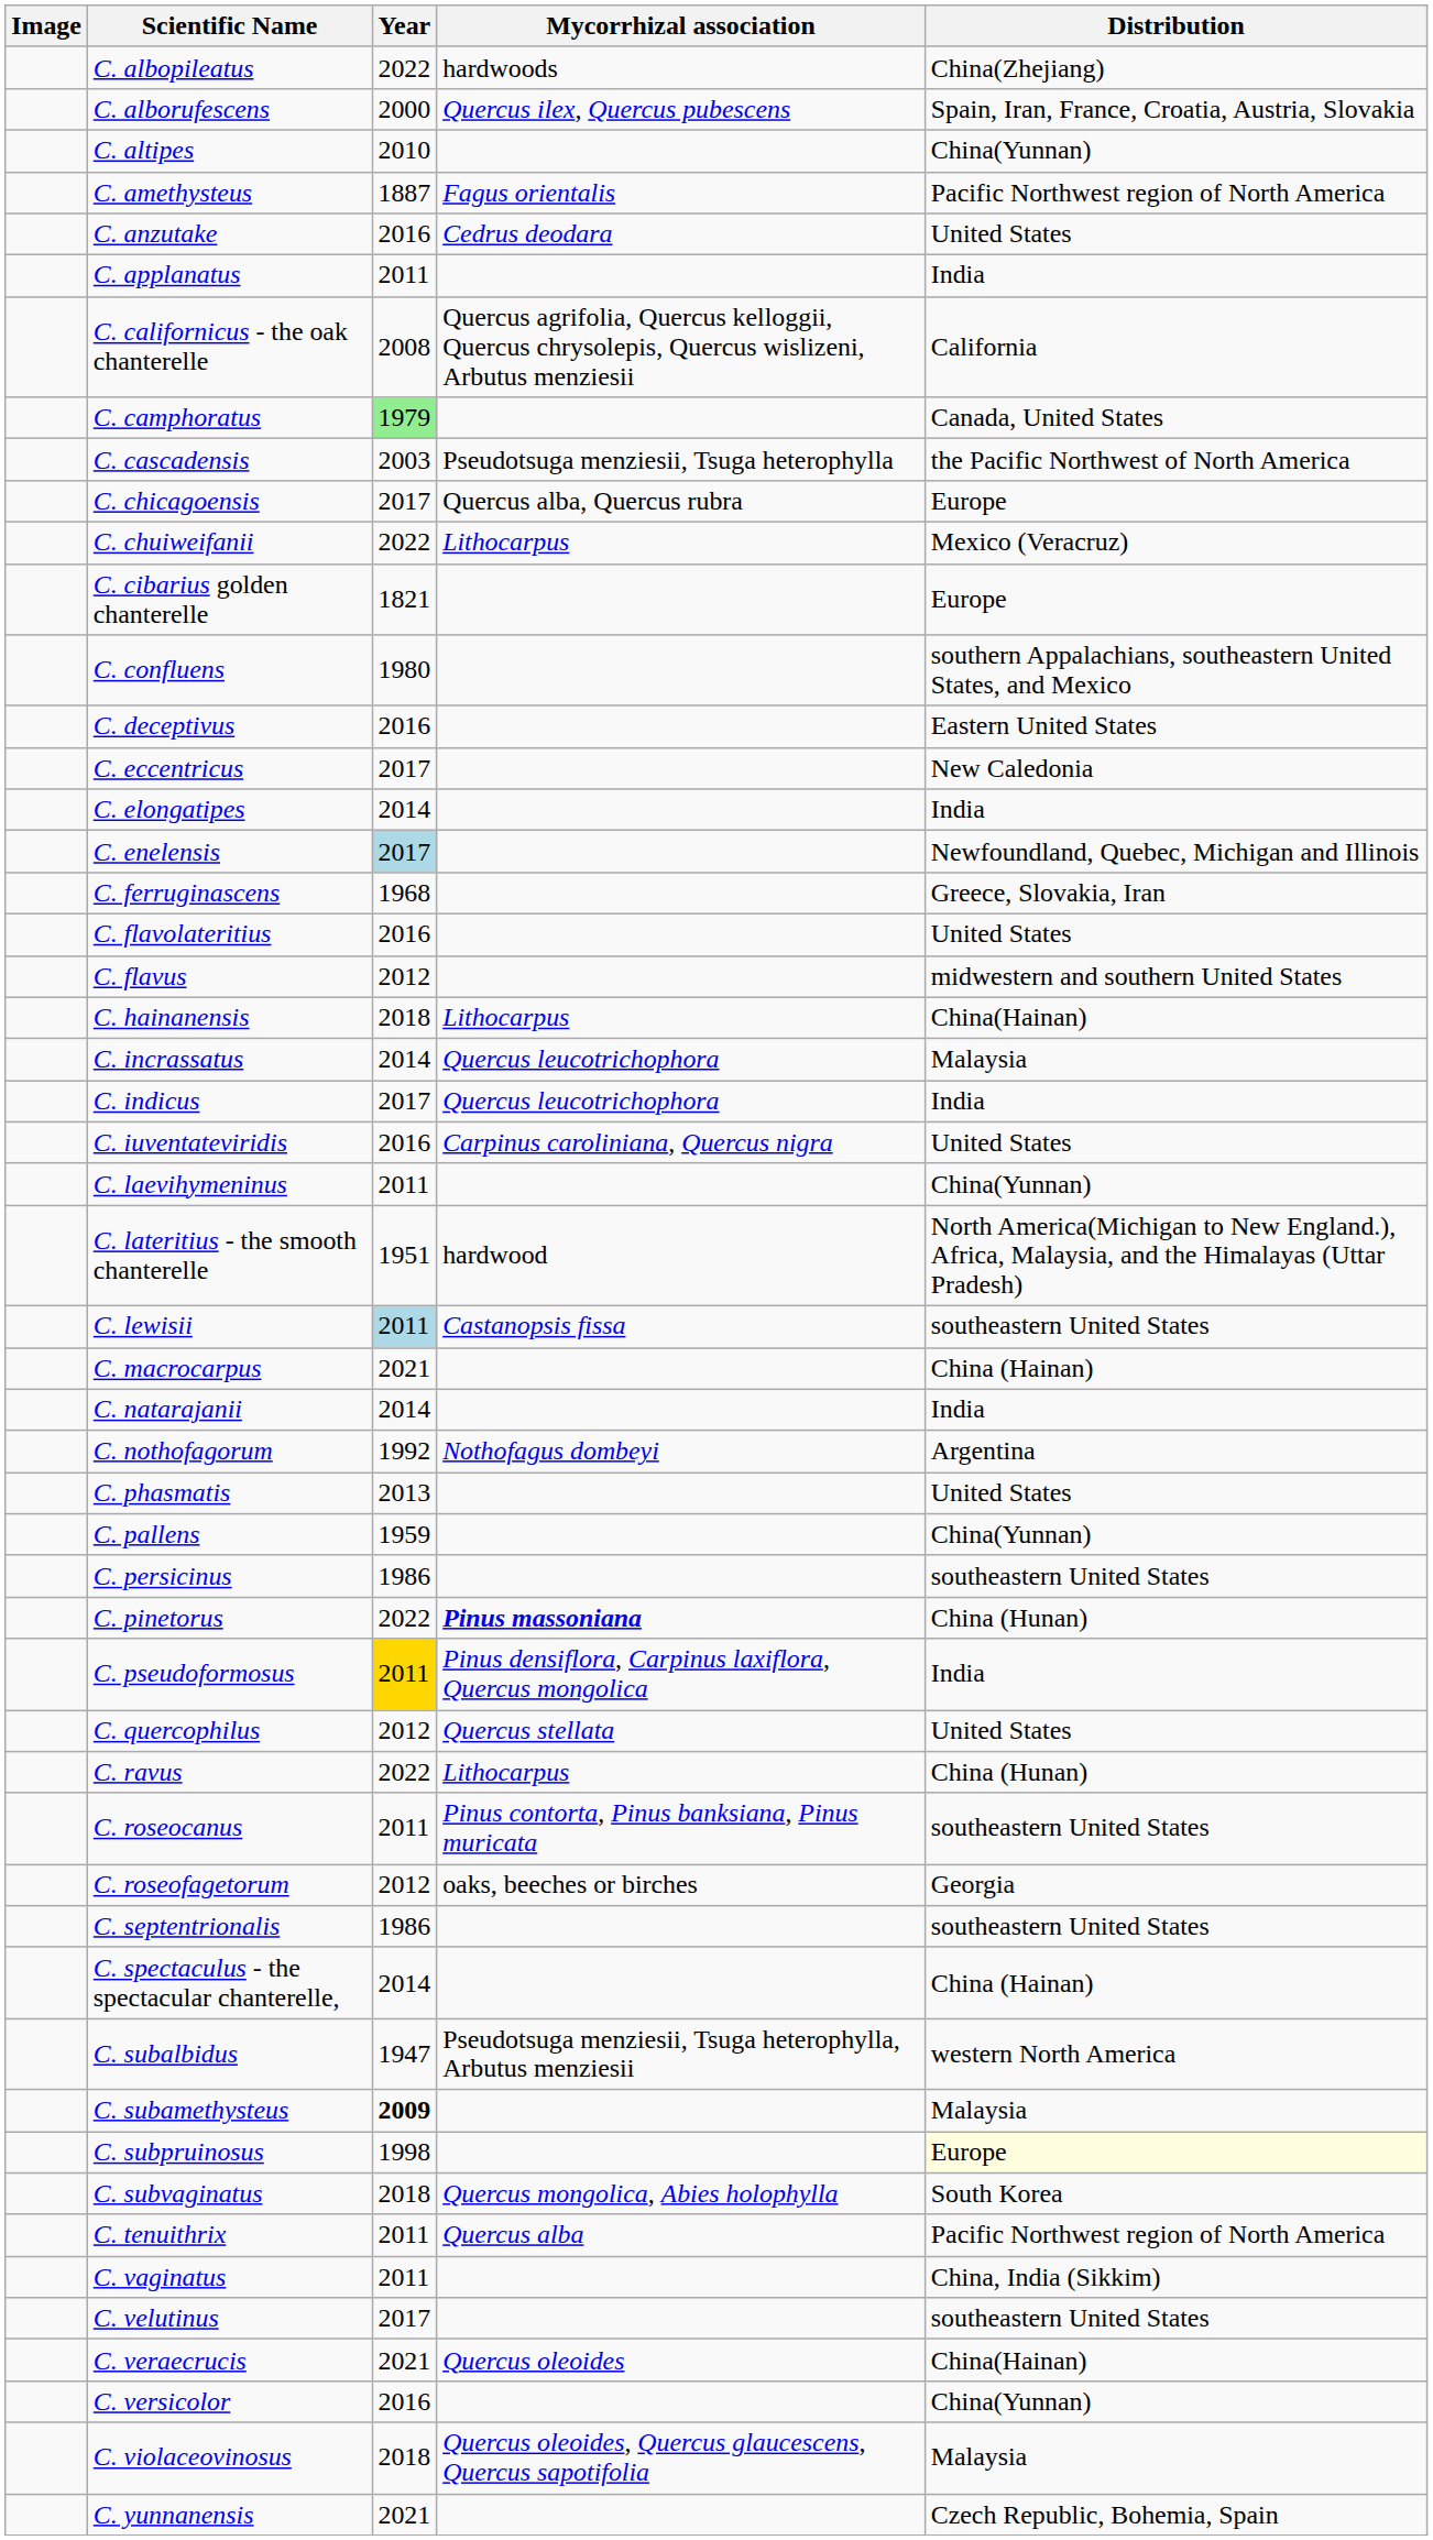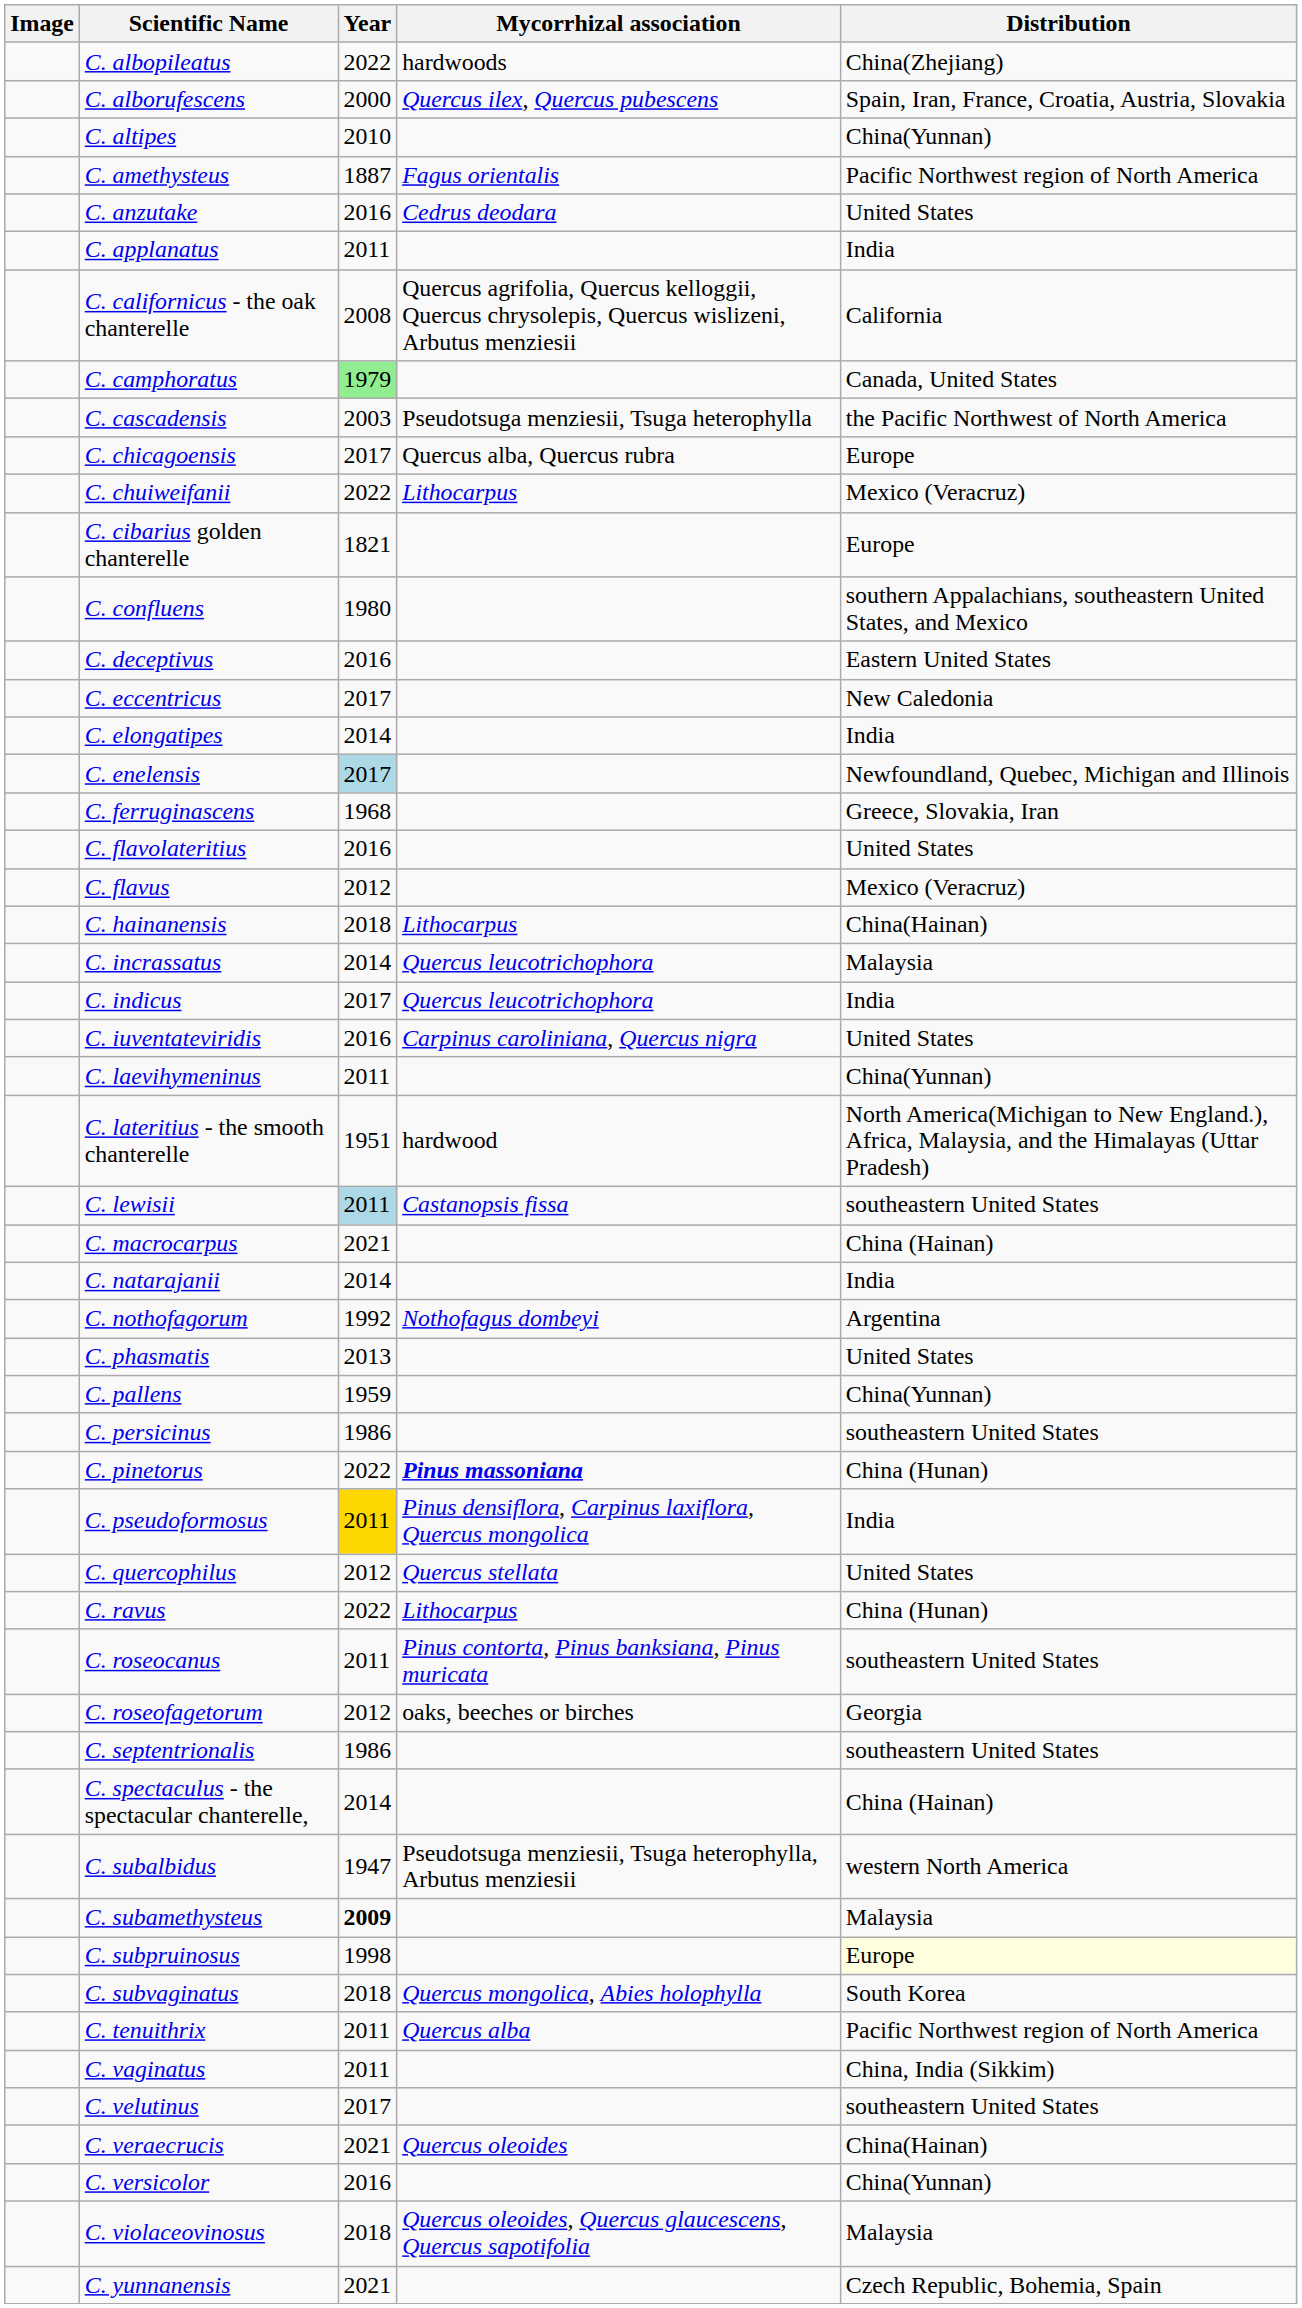 <table class="wikitable">
 <tr>
 <th>Image</th>
 <th>Scientific Name</th>
 <th>Year</th>
 <th>Mycorrhizal association</th>
 <th>Distribution</th>
 </tr>
 <tr>
 <td></td>
 <td><em><a href='#'>C. albopileatus</a></em> </td>
 <td>2022</td>
 <td>hardwoods</td>
 <td>China(Zhejiang)</td>
 </tr>
 <tr>
 <td></td>
 <td><em><a href='#'>C. alborufescens</a></em> </td>
 <td>2000</td>
 <td><em><a href='#'>Quercus ilex</a></em>, <em><a href='#'>Quercus pubescens</a></em></td>
 <td>Spain, Iran, France, Croatia, Austria, Slovakia</td>
 </tr>
 <tr>
 <td></td>
 <td><em><a href='#'>C. altipes</a></em> </td>
 <td>2010</td>
 <td></td>
 <td>China(Yunnan)</td>
 </tr>
 <tr>
 <td></td>
 <td><em><a href='#'>C. amethysteus</a></em> </td>
 <td>1887</td>
 <td><em><a href='#'>Fagus orientalis</a></em></td>
 <td>Pacific Northwest region of North America</td>
 </tr>
 <tr>
 <td></td>
 <td><em><a href='#'>C. anzutake</a></em> </td>
 <td>2016</td>
 <td><em><a href='#'>Cedrus deodara</a></em></td>
 <td>United States</td>
 </tr>
 <tr>
 <td></td>
 <td><em><a href='#'>C. applanatus</a></em> </td>
 <td>2011</td>
 <td></td>
 <td>India</td>
 </tr>
 <tr>
 <td></td>
 <td><em><a href='#'>C. californicus</a></em>  - the oak chanterelle</td>
 <td>2008</td>
 <td>Quercus agrifolia, Quercus kelloggii, Quercus chrysolepis, Quercus wislizeni, Arbutus menziesii</td>
 <td>California</td>
 </tr>
 <tr>
 <td></td>
 <td><em><a href='#'>C. camphoratus</a></em> </td>
 <td style="background: lightgreen;">1979</td>
 <td></td>
 <td>Canada, United States</td>
 </tr>
 <tr>
 <td></td>
 <td><em><a href='#'>C. cascadensis</a></em> </td>
 <td>2003</td>
 <td>Pseudotsuga menziesii, Tsuga heterophylla</td>
 <td>the Pacific Northwest of North America</td>
 </tr>
 <tr>
 <td></td>
 <td><em><a href='#'>C. chicagoensis</a></em> </td>
 <td>2017</td>
 <td>Quercus alba, Quercus rubra</td>
 <td>Europe</td>
 </tr>
 <tr>
 <td></td>
 <td><em><a href='#'>C. chuiweifanii</a></em> </td>
 <td>2022</td>
 <td><em><a href='#'>Lithocarpus</a></em></td>
 <td>Mexico (Veracruz)</td>
 </tr>
 <tr>
 <td></td>
 <td><em><a href='#'>C. cibarius</a></em>  golden chanterelle</td>
 <td>1821</td>
 <td></td>
 <td>Europe</td>
 </tr>
 <tr>
 <td></td>
 <td><em><a href='#'>C. confluens</a></em> </td>
 <td>1980</td>
 <td></td>
 <td>southern Appalachians, southeastern United States, and Mexico</td>
 </tr>
 <tr>
 <td></td>
 <td><em><a href='#'>C. deceptivus</a></em> </td>
 <td>2016</td>
 <td></td>
 <td>Eastern United States</td>
 </tr>
 <tr>
 <td></td>
 <td><em><a href='#'>C. eccentricus</a></em> </td>
 <td>2017</td>
 <td></td>
 <td>New Caledonia</td>
 </tr>
 <tr>
 <td></td>
 <td><em><a href='#'>C. elongatipes</a></em> </td>
 <td>2014</td>
 <td></td>
 <td>India</td>
 </tr>
 <tr>
 <td></td>
 <td><em><a href='#'>C. enelensis</a></em> </td>
 <td style="background: lightblue;">2017</td>
 <td></td>
 <td>Newfoundland, Quebec, Michigan and Illinois</td>
 </tr>
 <tr>
 <td></td>
 <td><em><a href='#'>C. ferruginascens</a></em> </td>
 <td>1968</td>
 <td></td>
 <td>Greece, Slovakia, Iran</td>
 </tr>
 <tr>
 <td></td>
 <td><em><a href='#'>C. flavolateritius</a></em> </td>
 <td>2016</td>
 <td></td>
 <td>United States</td>
 </tr>
 <tr>
 <td></td>
 <td><em><a href='#'>C. flavus</a></em> </td>
 <td>2012</td>
 <td></td>
-<td>midwestern and southern United States</td>
+<td>Mexico (Veracruz)</td>
 </tr>
 <tr>
 <td></td>
 <td><em><a href='#'>C. hainanensis</a></em> </td>
 <td>2018</td>
 <td><em><a href='#'>Lithocarpus</a></em></td>
 <td>China(Hainan)</td>
 </tr>
 <tr>
 <td></td>
 <td><em><a href='#'>C. incrassatus</a></em> </td>
 <td>2014</td>
 <td><em><a href='#'>Quercus leucotrichophora</a></em></td>
 <td>Malaysia</td>
 </tr>
 <tr>
 <td></td>
 <td><em><a href='#'>C. indicus</a></em> </td>
 <td>2017</td>
 <td><em><a href='#'>Quercus leucotrichophora</a></em></td>
 <td>India</td>
 </tr>
 <tr>
 <td></td>
 <td><em><a href='#'>C. iuventateviridis</a></em> </td>
 <td>2016</td>
 <td><em><a href='#'>Carpinus caroliniana</a></em>, <em><a href='#'>Quercus nigra</a></em></td>
 <td>United States</td>
 </tr>
 <tr>
 <td></td>
 <td><em><a href='#'>C. laevihymeninus</a></em> </td>
 <td>2011</td>
 <td></td>
 <td>China(Yunnan)</td>
 </tr>
 <tr>
 <td></td>
 <td><em><a href='#'>C. lateritius</a></em>  - the smooth chanterelle</td>
 <td>1951</td>
 <td>hardwood</td>
 <td>North America(Michigan to New England.), Africa, Malaysia, and the Himalayas (Uttar Pradesh)</td>
 </tr>
 <tr>
 <td></td>
 <td><em><a href='#'>C. lewisii</a></em> </td>
 <td style="background: lightblue;">2011</td>
 <td><em><a href='#'>Castanopsis fissa</a></em></td>
 <td>southeastern United States</td>
 </tr>
 <tr>
 <td></td>
 <td><em><a href='#'>C. macrocarpus</a></em> </td>
 <td>2021</td>
 <td></td>
 <td>China (Hainan)</td>
 </tr>
 <tr>
 <td></td>
 <td><em><a href='#'>C. natarajanii</a></em> </td>
 <td>2014</td>
 <td></td>
 <td>India</td>
 </tr>
 <tr>
 <td></td>
 <td><em><a href='#'>C. nothofagorum</a></em> </td>
 <td>1992</td>
 <td><em><a href='#'>Nothofagus dombeyi </a></em></td>
 <td>Argentina</td>
 </tr>
 <tr>
 <td></td>
 <td><em><a href='#'>C. phasmatis</a></em> </td>
 <td>2013</td>
 <td></td>
 <td>United States</td>
 </tr>
 <tr>
 <td></td>
 <td><em><a href='#'>C. pallens</a></em> </td>
 <td>1959</td>
 <td></td>
 <td>China(Yunnan)</td>
 </tr>
 <tr>
 <td></td>
 <td><em><a href='#'>C. persicinus</a></em> </td>
 <td>1986</td>
 <td></td>
 <td>southeastern United States</td>
 </tr>
 <tr>
 <td></td>
 <td><em><a href='#'>C. pinetorus</a></em> </td>
 <td>2022</td>
 <td><strong><em><a href='#'>Pinus massoniana</a></em></strong></td>
 <td>China (Hunan)</td>
 </tr>
 <tr>
 <td></td>
 <td><em><a href='#'>C. pseudoformosus</a></em> </td>
 <td style="background: gold;">2011</td>
 <td><em><a href='#'>Pinus densiflora</a></em>, <em><a href='#'>Carpinus laxiflora</a></em>, <em><a href='#'>Quercus mongolica</a></em></td>
 <td>India</td>
 </tr>
 <tr>
 <td></td>
 <td><em><a href='#'>C. quercophilus</a></em> </td>
 <td>2012</td>
 <td><em><a href='#'>Quercus stellata</a></em></td>
 <td>United States</td>
 </tr>
 <tr>
 <td></td>
 <td><em><a href='#'>C. ravus</a></em> </td>
 <td>2022</td>
 <td><em><a href='#'>Lithocarpus</a></em></td>
 <td>China (Hunan)</td>
 </tr>
 <tr>
 <td></td>
 <td><em><a href='#'>C. roseocanus</a></em> </td>
 <td>2011</td>
 <td><em><a href='#'>Pinus contorta</a></em>, <em><a href='#'>Pinus banksiana</a></em>, <em><a href='#'>Pinus muricata</a></em></td>
 <td>southeastern United States</td>
 </tr>
 <tr>
 <td></td>
 <td><em><a href='#'>C. roseofagetorum</a></em> </td>
 <td>2012</td>
 <td>oaks, beeches or birches</td>
 <td>Georgia</td>
 </tr>
 <tr>
 <td></td>
 <td><em><a href='#'>C. septentrionalis</a></em></td>
 <td>1986</td>
 <td></td>
 <td>southeastern United States</td>
 </tr>
 <tr>
 <td></td>
 <td><em><a href='#'>C. spectaculus</a></em>  - the spectacular chanterelle,</td>
 <td>2014</td>
 <td></td>
 <td>China (Hainan)</td>
 </tr>
 <tr>
 <td></td>
 <td><em><a href='#'>C. subalbidus</a></em> </td>
 <td>1947</td>
 <td>Pseudotsuga menziesii, Tsuga heterophylla, Arbutus menziesii</td>
 <td>western North America</td>
 </tr>
 <tr>
 <td></td>
 <td><em><a href='#'>C. subamethysteus</a></em> </td>
 <td><strong>2009</strong></td>
 <td></td>
 <td>Malaysia</td>
 </tr>
 <tr>
 <td></td>
 <td><em><a href='#'>C. subpruinosus</a></em> </td>
 <td>1998</td>
 <td></td>
 <td style="background: lightyellow;">Europe</td>
 </tr>
 <tr>
 <td></td>
 <td><em><a href='#'>C. subvaginatus</a></em> </td>
 <td>2018</td>
 <td><em><a href='#'>Quercus mongolica</a></em>, <em><a href='#'>Abies holophylla</a></em></td>
 <td>South Korea</td>
 </tr>
 <tr>
 <td></td>
 <td><em><a href='#'>C. tenuithrix</a></em> </td>
 <td>2011</td>
 <td><em><a href='#'>Quercus alba</a></em></td>
 <td>Pacific Northwest region of North America</td>
 </tr>
 <tr>
 <td></td>
 <td><em><a href='#'>C. vaginatus</a></em> </td>
 <td>2011</td>
 <td></td>
 <td>China, India (Sikkim)</td>
 </tr>
 <tr>
 <td></td>
 <td><em><a href='#'>C. velutinus</a></em> </td>
 <td>2017</td>
 <td></td>
 <td>southeastern United States</td>
 </tr>
 <tr>
 <td></td>
 <td><em><a href='#'>C. veraecrucis</a></em> </td>
 <td>2021</td>
 <td><em><a href='#'>Quercus oleoides</a></em></td>
 <td>China(Hainan)</td>
 </tr>
 <tr>
 <td></td>
 <td><em><a href='#'>C. versicolor</a></em> </td>
 <td>2016</td>
 <td></td>
 <td>China(Yunnan)</td>
 </tr>
 <tr>
 <td></td>
 <td><em><a href='#'>C. violaceovinosus</a></em> </td>
 <td>2018</td>
 <td><em><a href='#'>Quercus oleoides</a></em>, <em><a href='#'>Quercus glaucescens</a></em>, <em><a href='#'>Quercus sapotifolia</a></em></td>
 <td>Malaysia</td>
 </tr>
 <tr>
 <td></td>
 <td><em><a href='#'>C. yunnanensis</a></em> </td>
 <td>2021</td>
 <td></td>
 <td>Czech Republic, Bohemia, Spain</td>
 </tr>
 <tr>
 </tr>
 </table>
